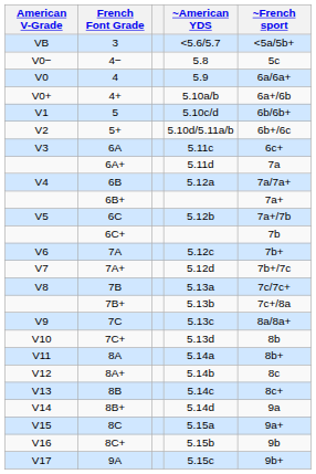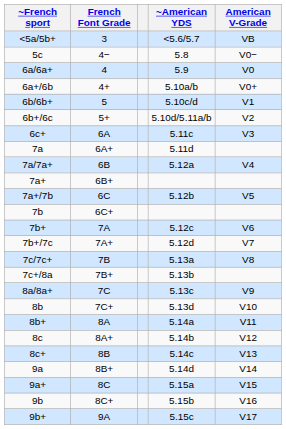 <table class="wikitable">
 <tr>
-<th width=100px><a href='#'>American <br>V-Grade</a></th>
+<th width=100px><a href='#'>~French <br>sport</a></th>
 <th width=100px><a href='#'>French <br>Font Grade</a></th>
 <th width=10></th>
 <th width=100px><a href='#'>~American<br> YDS</a></th>
-<th width=100px><a href='#'>~French <br>sport</a></th>
+<th width=100px><a href='#'>American <br>V-Grade</a></th>
 </tr>
 <tr align=center bgcolor="#d0e7ff">
-<td>VB</td>
+<td><5a/5b+</td>
 <td>3</td>
 <td></td>
 <td><5.6/5.7</td>
-<td><5a/5b+</td>
+<td>VB</td>
 </tr>
 <tr align=center>
-<td>V0−</td>
+<td>5c</td>
 <td>4−</td>
 <td></td>
 <td>5.8</td>
-<td>5c</td>
+<td>V0−</td>
 </tr>
 <tr align=center bgcolor="#d0e7ff">
-<td>V0</td>
+<td>6a/6a+</td>
 <td>4</td>
 <td></td>
 <td>5.9</td>
-<td>6a/6a+</td>
+<td>V0</td>
 </tr>
 <tr align=center>
-<td>V0+</td>
+<td>6a+/6b</td>
 <td>4+</td>
 <td></td>
 <td>5.10a/b</td>
-<td>6a+/6b</td>
+<td>V0+</td>
 </tr>
 <tr align=center bgcolor="#d0e7ff">
-<td>V1</td>
+<td>6b/6b+</td>
 <td>5</td>
 <td></td>
 <td>5.10c/d</td>
-<td>6b/6b+</td>
+<td>V1</td>
 </tr>
 <tr align=center>
-<td>V2</td>
+<td>6b+/6c</td>
 <td>5+</td>
 <td></td>
 <td>5.10d/5.11a/b</td>
-<td>6b+/6c</td>
+<td>V2</td>
 </tr>
 <tr align=center bgcolor="#d0e7ff">
-<td>V3</td>
+<td>6c+</td>
 <td>6A</td>
 <td></td>
 <td>5.11c</td>
-<td>6c+</td>
+<td>V3</td>
 </tr>
 <tr align=center>
-<td></td>
+<td>7a</td>
 <td>6A+</td>
 <td></td>
 <td>5.11d</td>
-<td>7a</td>
+<td></td>
 </tr>
 <tr align=center bgcolor="#d0e7ff">
-<td>V4</td>
+<td>7a/7a+</td>
 <td>6B</td>
 <td></td>
 <td>5.12a</td>
-<td>7a/7a+</td>
+<td>V4</td>
 </tr>
 <tr align=center>
-<td></td>
+<td>7a+</td>
 <td>6B+</td>
 <td></td>
 <td></td>
-<td>7a+</td>
+<td></td>
 </tr>
 <tr align=center bgcolor="#d0e7ff">
-<td>V5</td>
+<td>7a+/7b</td>
 <td>6C</td>
 <td></td>
 <td>5.12b</td>
-<td>7a+/7b</td>
+<td>V5</td>
 </tr>
 <tr align=center>
-<td></td>
+<td>7b</td>
 <td>6C+</td>
 <td></td>
 <td></td>
-<td>7b</td>
+<td></td>
 </tr>
 <tr align=center bgcolor="#d0e7ff">
-<td>V6</td>
+<td>7b+</td>
 <td>7A</td>
 <td></td>
 <td>5.12c</td>
-<td>7b+</td>
+<td>V6</td>
 </tr>
 <tr align=center>
-<td>V7</td>
+<td>7b+/7c</td>
 <td>7A+</td>
 <td></td>
 <td>5.12d</td>
-<td>7b+/7c</td>
+<td>V7</td>
 </tr>
 <tr align=center bgcolor="#d0e7ff">
-<td>V8</td>
+<td>7c/7c+</td>
 <td>7B</td>
 <td></td>
 <td>5.13a</td>
-<td>7c/7c+</td>
+<td>V8</td>
 </tr>
 <tr align=center>
-<td></td>
+<td>7c+/8a</td>
 <td>7B+</td>
 <td></td>
 <td>5.13b</td>
-<td>7c+/8a</td>
+<td></td>
 </tr>
 <tr align=center bgcolor="#d0e7ff">
-<td>V9</td>
+<td>8a/8a+</td>
 <td>7C</td>
 <td></td>
 <td>5.13c</td>
-<td>8a/8a+</td>
+<td>V9</td>
 </tr>
 <tr align=center>
-<td>V10</td>
+<td>8b</td>
 <td>7C+</td>
 <td></td>
 <td>5.13d</td>
-<td>8b</td>
+<td>V10</td>
 </tr>
 <tr align=center bgcolor="#d0e7ff">
-<td>V11</td>
+<td>8b+</td>
 <td>8A</td>
 <td></td>
 <td>5.14a</td>
-<td>8b+</td>
+<td>V11</td>
 </tr>
 <tr align=center>
-<td>V12</td>
+<td>8c</td>
 <td>8A+</td>
 <td></td>
 <td>5.14b</td>
-<td>8c</td>
+<td>V12</td>
 </tr>
 <tr align=center bgcolor="#d0e7ff">
-<td>V13</td>
+<td>8c+</td>
 <td>8B</td>
 <td></td>
 <td>5.14c</td>
-<td>8c+</td>
+<td>V13</td>
 </tr>
 <tr align=center>
-<td>V14</td>
+<td>9a</td>
 <td>8B+</td>
 <td></td>
 <td>5.14d</td>
-<td>9a</td>
+<td>V14</td>
 </tr>
 <tr align=center bgcolor="#d0e7ff">
-<td>V15</td>
+<td>9a+</td>
 <td>8C</td>
 <td></td>
 <td>5.15a</td>
-<td>9a+</td>
+<td>V15</td>
 </tr>
 <tr align=center>
-<td>V16</td>
+<td>9b</td>
 <td>8C+</td>
 <td></td>
 <td>5.15b</td>
-<td>9b</td>
+<td>V16</td>
 </tr>
 <tr align=center bgcolor="#d0e7ff">
-<td>V17</td>
+<td>9b+</td>
 <td>9A</td>
 <td></td>
 <td>5.15c</td>
-<td>9b+</td>
+<td>V17</td>
 </tr>
 </table>
